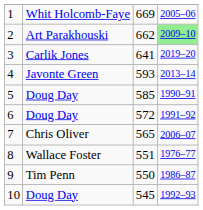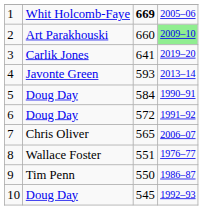 <table class="wikitable">
 <tr>
 </tr>
 <tr>
 <td>1</td>
 <td><a href='#'>Whit Holcomb-Faye</a></td>
-<td>669</td>
+<td><strong>669</strong></td>
 <td style="font-size:80%;"><a href='#'>2005–06</a></td>
 </tr>
 <tr>
 <td>2</td>
 <td><a href='#'>Art Parakhouski</a></td>
-<td>662</td>
+<td>660</td>
 <td style="background: lightgreen; font-size:80%;"><a href='#'>2009–10</a></td>
 </tr>
 <tr>
 <td>3</td>
 <td><a href='#'>Carlik Jones</a></td>
 <td>641</td>
 <td style="font-size:80%;"><a href='#'>2019–20</a></td>
 </tr>
 <tr>
 <td>4</td>
 <td><a href='#'>Javonte Green</a></td>
 <td>593</td>
 <td style="font-size:80%;"><a href='#'>2013–14</a></td>
 </tr>
 <tr>
 <td>5</td>
 <td><a href='#'>Doug Day</a></td>
-<td>585</td>
+<td>584</td>
 <td style="font-size:80%;"><a href='#'>1990–91</a></td>
 </tr>
 <tr>
 <td>6</td>
 <td><a href='#'>Doug Day</a></td>
 <td>572</td>
 <td style="font-size:80%;"><a href='#'>1991–92</a></td>
 </tr>
 <tr>
 <td>7</td>
 <td>Chris Oliver</td>
 <td>565</td>
 <td style="font-size:80%;"><a href='#'>2006–07</a></td>
 </tr>
 <tr>
 <td>8</td>
 <td>Wallace Foster</td>
 <td>551</td>
 <td style="font-size:80%;"><a href='#'>1976–77</a></td>
 </tr>
 <tr>
 <td>9</td>
 <td>Tim Penn</td>
 <td>550</td>
 <td style="font-size:80%;"><a href='#'>1986–87</a></td>
 </tr>
 <tr>
 <td>10</td>
 <td><a href='#'>Doug Day</a></td>
 <td>545</td>
 <td style="font-size:80%;"><a href='#'>1992–93</a></td>
 </tr>
 </table>
